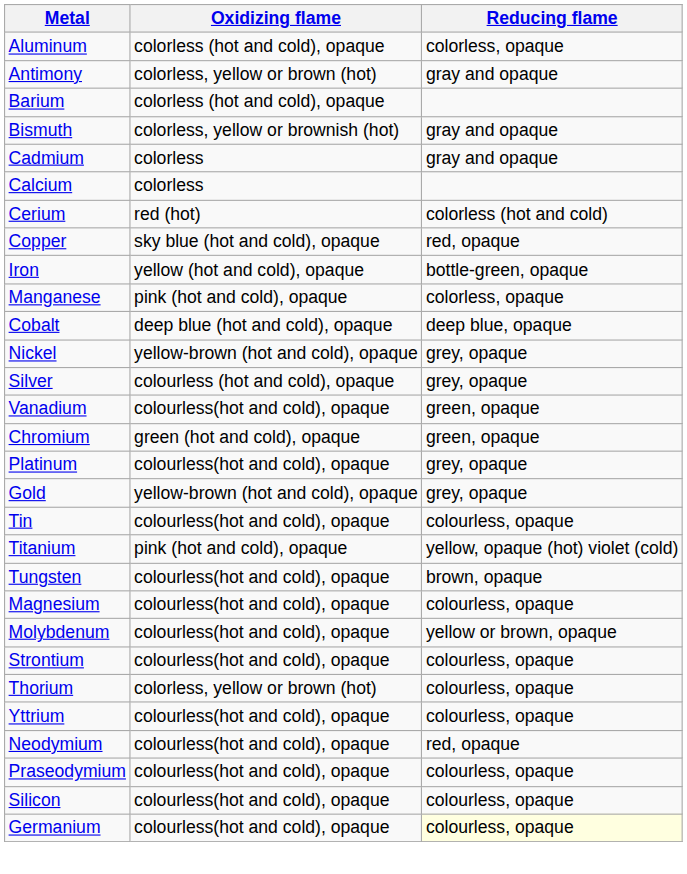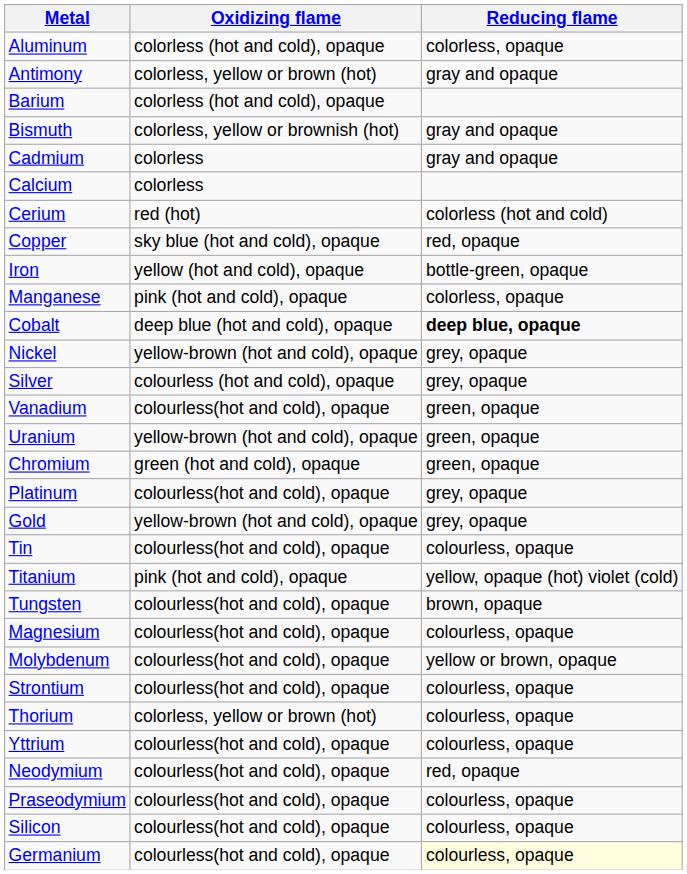 <table class="wikitable">
 <tr>
 <th><a href='#'>Metal</a></th>
 <th><a href='#'>Oxidizing flame</a></th>
 <th><a href='#'>Reducing flame</a></th>
 </tr>
 <tr>
 <td><a href='#'>Aluminum</a></td>
 <td>colorless (hot and cold), opaque</td>
 <td>colorless, opaque</td>
 </tr>
 <tr>
 <td><a href='#'>Antimony</a></td>
 <td>colorless, yellow or brown (hot)</td>
 <td>gray and opaque</td>
 </tr>
 <tr>
 <td><a href='#'>Barium</a></td>
 <td>colorless (hot and cold), opaque</td>
 <td></td>
 </tr>
 <tr>
 <td><a href='#'>Bismuth</a></td>
 <td>colorless, yellow or brownish (hot)</td>
 <td>gray and opaque</td>
 </tr>
 <tr>
 <td><a href='#'>Cadmium</a></td>
 <td>colorless</td>
 <td>gray and opaque</td>
 </tr>
 <tr>
 <td><a href='#'>Calcium</a></td>
 <td>colorless</td>
 <td></td>
 </tr>
 <tr>
 <td><a href='#'>Cerium</a></td>
 <td>red (hot)</td>
 <td>colorless (hot and cold)</td>
 </tr>
 <tr>
 <td><a href='#'>Copper</a></td>
 <td>sky blue (hot and cold), opaque</td>
 <td>red, opaque</td>
 </tr>
 <tr>
 <td><a href='#'>Iron</a></td>
 <td>yellow (hot and cold), opaque</td>
 <td>bottle-green, opaque</td>
 </tr>
 <tr>
 <td><a href='#'>Manganese</a></td>
 <td>pink (hot and cold), opaque</td>
 <td>colorless, opaque</td>
 </tr>
 <tr>
 <td><a href='#'>Cobalt</a></td>
 <td>deep blue (hot and cold), opaque</td>
-<td>deep blue, opaque</td>
+<td><strong>deep blue, opaque</strong></td>
 </tr>
 <tr>
 <td><a href='#'>Nickel</a></td>
 <td>yellow-brown (hot and cold), opaque</td>
 <td>grey, opaque</td>
 </tr>
 <tr>
 <td><a href='#'>Silver</a></td>
 <td>colourless (hot and cold), opaque</td>
 <td>grey, opaque</td>
 </tr>
 <tr>
 <td><a href='#'>Vanadium</a></td>
 <td>colourless(hot and cold), opaque</td>
+<td>green, opaque</td>
+</tr>
+<tr>
+<td><a href='#'>Uranium</a></td>
+<td>yellow-brown (hot and cold), opaque</td>
 <td>green, opaque</td>
 </tr>
 <tr>
 <td><a href='#'>Chromium</a></td>
 <td>green (hot and cold), opaque</td>
 <td>green, opaque</td>
 </tr>
 <tr>
 <td><a href='#'>Platinum</a></td>
 <td>colourless(hot and cold), opaque</td>
 <td>grey, opaque</td>
 </tr>
 <tr>
 <td><a href='#'>Gold</a></td>
 <td>yellow-brown (hot and cold), opaque</td>
 <td>grey, opaque</td>
 </tr>
 <tr>
 <td><a href='#'>Tin</a></td>
 <td>colourless(hot and cold), opaque</td>
 <td>colourless, opaque</td>
 </tr>
 <tr>
 <td><a href='#'>Titanium</a></td>
 <td>pink (hot and cold), opaque</td>
 <td>yellow, opaque (hot) violet (cold)</td>
 </tr>
 <tr>
 <td><a href='#'>Tungsten</a></td>
 <td>colourless(hot and cold), opaque</td>
 <td>brown, opaque</td>
 </tr>
 <tr>
 <td><a href='#'>Magnesium</a></td>
 <td>colourless(hot and cold), opaque</td>
 <td>colourless, opaque</td>
 </tr>
 <tr>
 <td><a href='#'>Molybdenum</a></td>
 <td>colourless(hot and cold), opaque</td>
 <td>yellow or brown, opaque</td>
 </tr>
 <tr>
 <td><a href='#'>Strontium</a></td>
 <td>colourless(hot and cold), opaque</td>
 <td>colourless, opaque</td>
 </tr>
 <tr>
 <td><a href='#'>Thorium</a></td>
 <td>colorless, yellow or brown (hot)</td>
 <td>colourless, opaque</td>
 </tr>
 <tr>
 <td><a href='#'>Yttrium</a></td>
 <td>colourless(hot and cold), opaque</td>
 <td>colourless, opaque</td>
 </tr>
 <tr>
 <td><a href='#'>Neodymium</a></td>
 <td>colourless(hot and cold), opaque</td>
 <td>red, opaque</td>
 </tr>
 <tr>
 <td><a href='#'>Praseodymium</a></td>
 <td>colourless(hot and cold), opaque</td>
 <td>colourless, opaque</td>
 </tr>
 <tr>
 <td><a href='#'>Silicon</a></td>
 <td>colourless(hot and cold), opaque</td>
 <td>colourless, opaque</td>
 </tr>
 <tr>
 <td><a href='#'>Germanium</a></td>
 <td>colourless(hot and cold), opaque</td>
 <td style="background: lightyellow;">colourless, opaque</td>
 </tr>
 </table>
